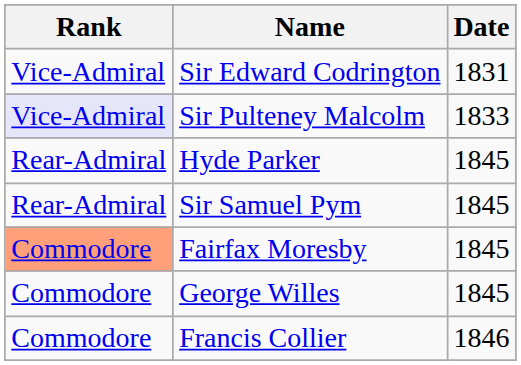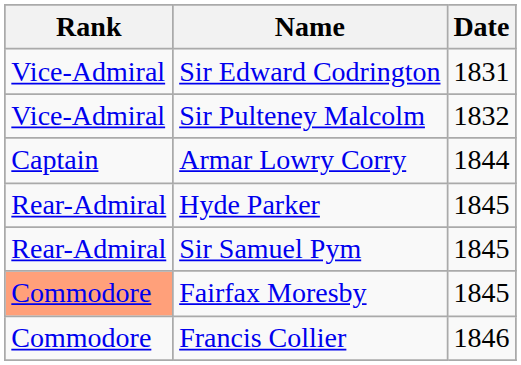 <table class="wikitable" width=>
 <tr>
 <th style="#ffffff;">Rank</th>
 <th style="#ffffff;">Name</th>
 <th style="#ffffff;">Date</th>
 </tr>
 <tr>
 <td><a href='#'>Vice-Admiral</a></td>
 <td><a href='#'>Sir Edward Codrington</a></td>
 <td>1831</td>
 </tr>
 <tr>
-<td style="background: lavender;"><a href='#'>Vice-Admiral</a></td>
+<td><a href='#'>Vice-Admiral</a></td>
 <td><a href='#'>Sir Pulteney Malcolm</a></td>
-<td>1833</td>
+<td>1832</td>
+</tr>
+<tr>
+<td><a href='#'>Captain</a></td>
+<td><a href='#'>Armar Lowry Corry</a></td>
+<td>1844</td>
 </tr>
 <tr>
 <td><a href='#'>Rear-Admiral</a></td>
 <td><a href='#'>Hyde Parker</a></td>
 <td>1845</td>
 </tr>
 <tr>
 <td><a href='#'>Rear-Admiral</a></td>
 <td><a href='#'>Sir Samuel Pym</a></td>
 <td>1845</td>
 </tr>
 <tr>
 <td style="background: lightsalmon;"><a href='#'>Commodore</a></td>
 <td><a href='#'>Fairfax Moresby</a></td>
 <td>1845</td>
 </tr>
 <tr>
 <td><a href='#'>Commodore</a></td>
-<td><a href='#'>George Willes</a></td>
-<td>1845</td>
-</tr>
-<tr>
-<td><a href='#'>Commodore</a></td>
 <td><a href='#'>Francis Collier</a></td>
 <td>1846</td>
 </tr>
 </table>
